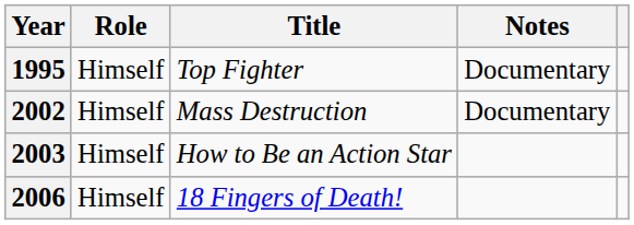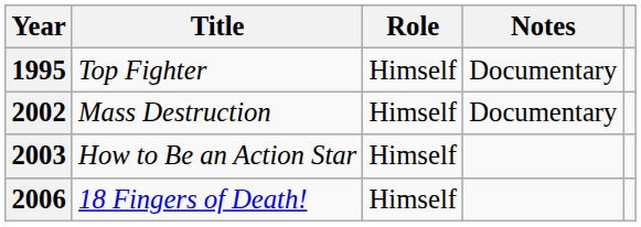 <table class="wikitable sortable plainrowheaders">
 <tr>
 <th scope="col">Year</th>
+<th scope="col">Title</th>
 <th scope="col">Role</th>
-<th scope="col">Title</th>
 <th scope="col" class="unsortable">Notes</th>
 <th scope="col" class="unsortable"></th>
 </tr>
 <tr>
 <th scope="row">1995</th>
+<td><em>Top Fighter</em></td>
 <td>Himself</td>
-<td><em>Top Fighter</em></td>
 <td>Documentary</td>
 <td></td>
 </tr>
 <tr>
 <th scope="row">2002</th>
+<td><em>Mass Destruction</em></td>
 <td>Himself</td>
-<td><em>Mass Destruction</em></td>
 <td>Documentary</td>
 <td></td>
 </tr>
 <tr>
 <th scope="row">2003</th>
+<td><em>How to Be an Action Star</em></td>
 <td>Himself</td>
-<td><em>How to Be an Action Star</em></td>
 <td></td>
 <td></td>
 </tr>
 <tr>
 <th scope="row">2006</th>
+<td><em><a href='#'>18 Fingers of Death!</a></em></td>
 <td>Himself</td>
-<td><em><a href='#'>18 Fingers of Death!</a></em></td>
 <td></td>
 <td></td>
 </tr>
 </table>
